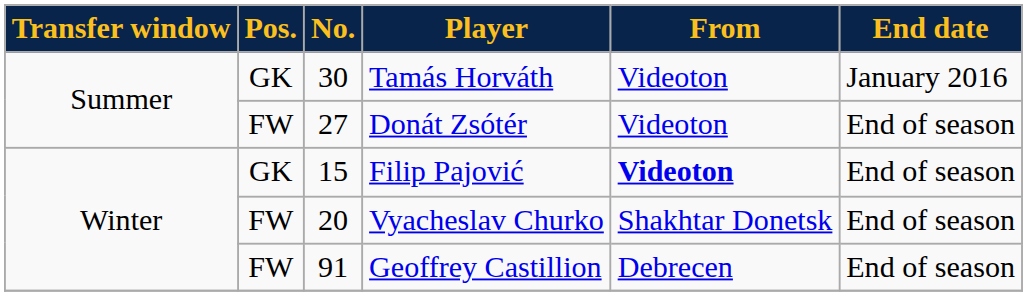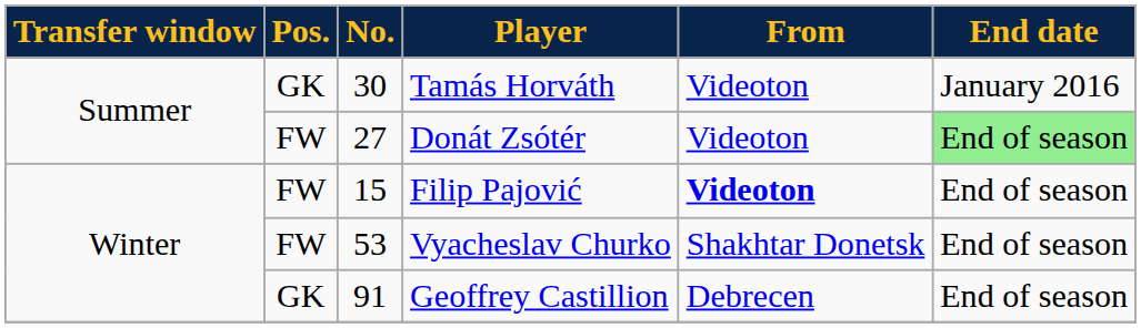 <table class="wikitable plainrowheaders sortable">
 <tr>
 <th style="background-color:#08244A; color:#FBC01E">Transfer window</th>
 <th style="background-color:#08244A; color:#FBC01E">Pos.</th>
 <th style="background-color:#08244A; color:#FBC01E">No.</th>
 <th style="background-color:#08244A; color:#FBC01E">Player</th>
 <th style="background-color:#08244A; color:#FBC01E">From</th>
 <th style="background-color:#08244A; color:#FBC01E">End date</th>
 </tr>
 <tr>
 <td rowspan="2" style="text-align:center;">Summer</td>
 <td style="text-align:center;">GK</td>
 <td style="text-align:center;">30</td>
 <td style="text-align:left;"> <a href='#'>Tamás Horváth</a></td>
 <td style="text-align:left;"><a href='#'>Videoton</a></td>
 <td style="text-align:left;">January 2016</td>
 </tr>
 <tr>
 <td style="text-align:center;">FW</td>
 <td style="text-align:center;">27</td>
 <td style="text-align:left;"> <a href='#'>Donát Zsótér</a></td>
 <td style="text-align:left;"><a href='#'>Videoton</a></td>
-<td style="text-align:left;">End of season</td>
+<td style="background: lightgreen; text-align:left;">End of season</td>
 </tr>
 <tr>
 <td rowspan="3" style="text-align:center;">Winter</td>
-<td style="text-align:center;">GK</td>
+<td style="text-align:center;">FW</td>
 <td style="text-align:center;">15</td>
 <td style="text-align:left;"> <a href='#'>Filip Pajović</a></td>
 <td style="text-align:left;"><strong><a href='#'>Videoton</a></strong></td>
 <td style="text-align:left;">End of season</td>
 </tr>
 <tr>
 <td style="text-align:center;">FW</td>
-<td style="text-align:center;">20</td>
+<td style="text-align:center;">53</td>
 <td style="text-align:left;"> <a href='#'>Vyacheslav Churko</a></td>
 <td style="text-align:left;"> <a href='#'>Shakhtar Donetsk</a></td>
 <td style="text-align:left;">End of season</td>
 </tr>
 <tr>
-<td style="text-align:center;">FW</td>
+<td style="text-align:center;">GK</td>
 <td style="text-align:center;">91</td>
 <td style="text-align:left;"> <a href='#'>Geoffrey Castillion</a></td>
 <td style="text-align:left;"><a href='#'>Debrecen</a></td>
 <td style="text-align:left;">End of season</td>
 </tr>
 <tr>
 </tr>
 </table>
